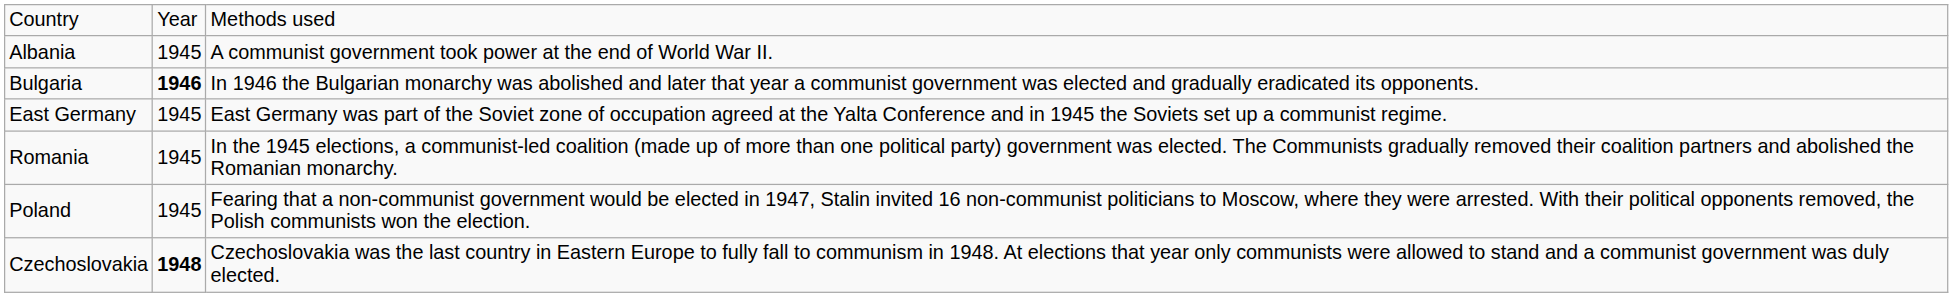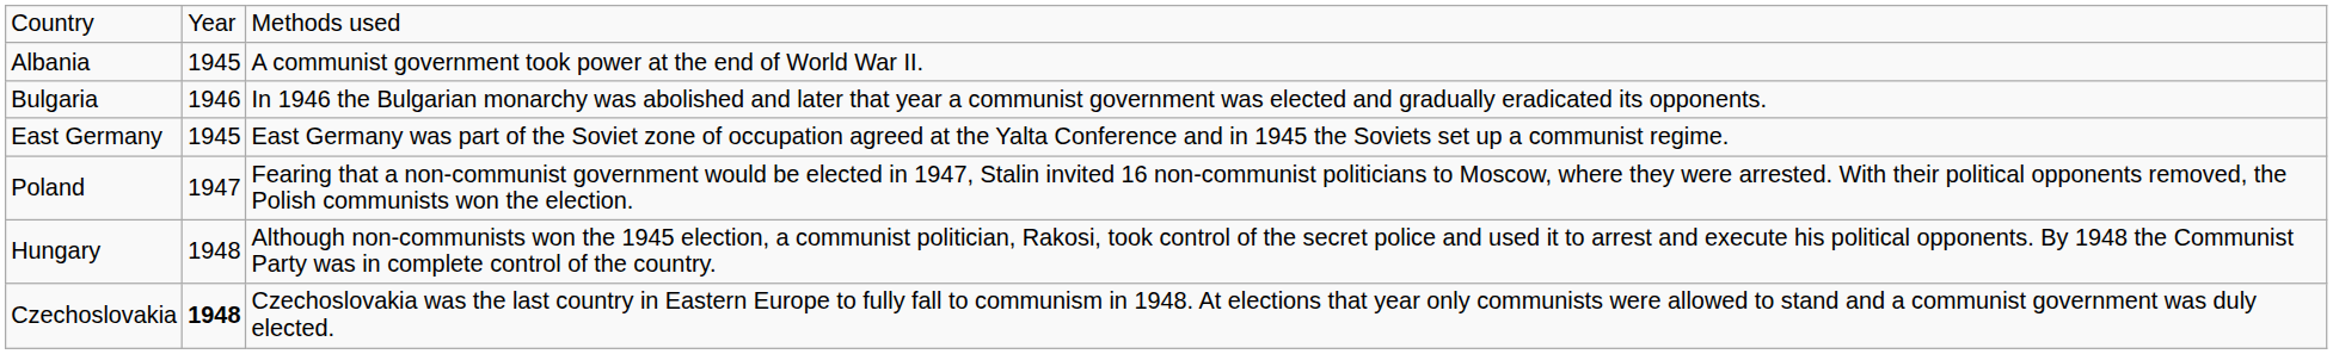 <table class="wikitable">
 <tr>
 <td>Country</td>
 <td>Year</td>
 <td>Methods used</td>
 </tr>
 <tr>
 <td>Albania</td>
 <td>1945</td>
 <td>A communist government took power at the end of World War II.</td>
 </tr>
 <tr>
 <td>Bulgaria</td>
-<td><strong>1946</strong></td>
+<td>1946</td>
 <td>In 1946 the Bulgarian monarchy was abolished and later that year a communist government was elected and gradually eradicated its opponents.</td>
 </tr>
 <tr>
 <td>East Germany</td>
 <td>1945</td>
 <td>East Germany was part of the Soviet zone of occupation agreed at the Yalta Conference and in 1945 the Soviets set up a communist regime.</td>
 </tr>
 <tr>
-<td>Romania</td>
-<td>1945</td>
-<td>In the 1945 elections, a communist-led coalition (made up of more than one political party) government was elected. The Communists gradually removed their coalition partners and abolished the Romanian monarchy.</td>
+<td>Poland</td>
+<td>1947</td>
+<td>Fearing that a non-communist government would be elected in 1947, Stalin invited 16 non-communist politicians to Moscow, where they were arrested. With their political opponents removed, the Polish communists won the election.</td>
 </tr>
 <tr>
-<td>Poland</td>
-<td>1945</td>
-<td>Fearing that a non-communist government would be elected in 1947, Stalin invited 16 non-communist politicians to Moscow, where they were arrested. With their political opponents removed, the Polish communists won the election.</td>
+<td>Hungary</td>
+<td>1948</td>
+<td>Although non-communists won the 1945 election, a communist politician, Rakosi, took control of the secret police and used it to arrest and execute his political opponents. By 1948 the Communist Party was in complete control of the country.</td>
 </tr>
 <tr>
 <td>Czechoslovakia</td>
 <td><strong>1948</strong></td>
 <td>Czechoslovakia was the last country in Eastern Europe to fully fall to communism in 1948. At elections that year only communists were allowed to stand and a communist government was duly elected.</td>
 </tr>
 </table>
